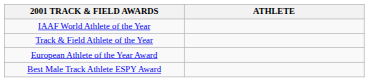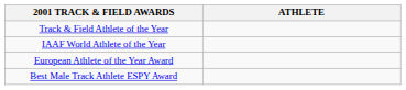 <table class="wikitable" style="border-collapse: collapse; font-size: 90%;">
 <tr>
 <th align="center" style="width: 20em">2001 TRACK & FIELD AWARDS</th>
 <th align="center" style="width: 20em">ATHLETE</th>
 </tr>
 <tr>
-<td align="center"><a href='#'>IAAF World Athlete of the Year</a></td>
+<td align="center"><a href='#'>Track & Field Athlete of the Year</a></td>
 <td></td>
 </tr>
 <tr>
-<td align="center"><a href='#'>Track & Field Athlete of the Year</a></td>
+<td align="center"><a href='#'>IAAF World Athlete of the Year</a></td>
 <td></td>
 </tr>
 <tr>
 <td align="center"><a href='#'>European Athlete of the Year Award</a></td>
 <td></td>
 </tr>
 <tr>
 <td align="center"><a href='#'>Best Male Track Athlete ESPY Award</a></td>
 <td></td>
 </tr>
 </table>
